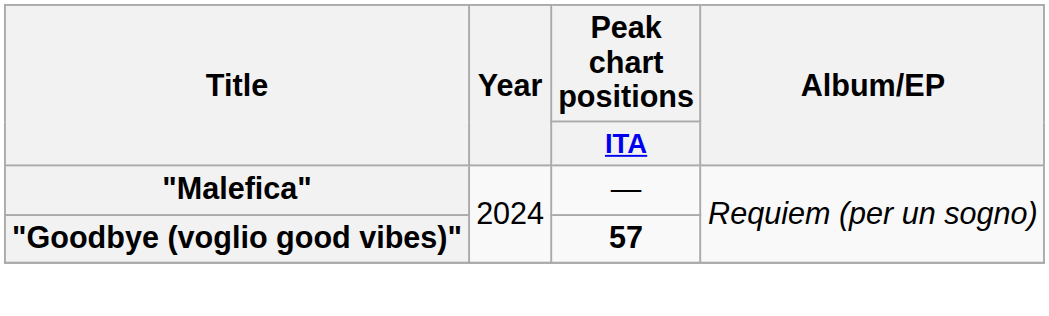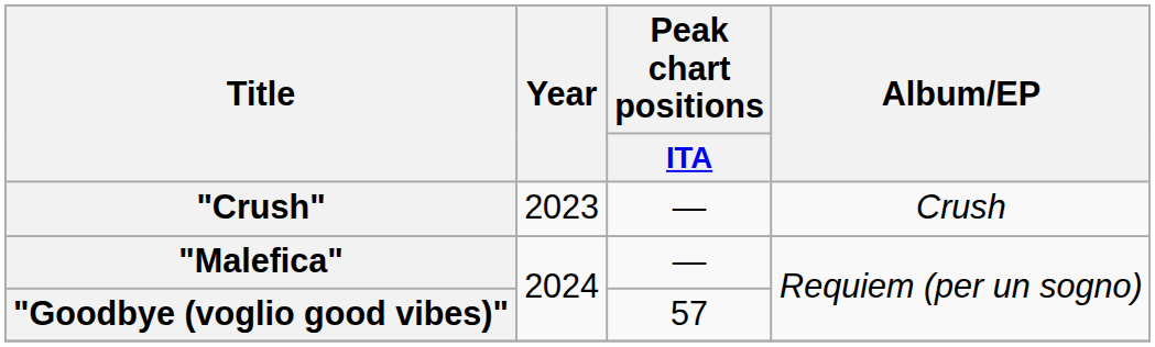 <table class="wikitable plainrowheaders" style="text-align:center;">
 <tr>
 <th scope="col" rowspan="2">Title</th>
 <th scope="col" rowspan="2">Year</th>
 <th scope="col" colspan="1">Peak chart positions</th>
 <th scope="col" rowspan="2">Album/EP</th>
 </tr>
 <tr>
 <th scope="col" style="width:3em;font-size:90%;"><a href='#'>ITA</a><br></th>
 </tr>
 <tr>
+<th scope="row">"Crush"</th>
+<td>2023</td>
+<td>—</td>
+<td><em>Crush</em></td>
+</tr>
+<tr>
 <th scope="row">"Malefica"</th>
 <td rowspan="2">2024</td>
 <td>—</td>
 <td rowspan="2"><em>Requiem (per un sogno)</em></td>
 </tr>
 <tr>
 <th scope="row">"Goodbye (voglio good vibes)"</th>
-<td><strong>57</strong></td>
+<td>57</td>
 </tr>
 <tr>
 </tr>
 </table>
